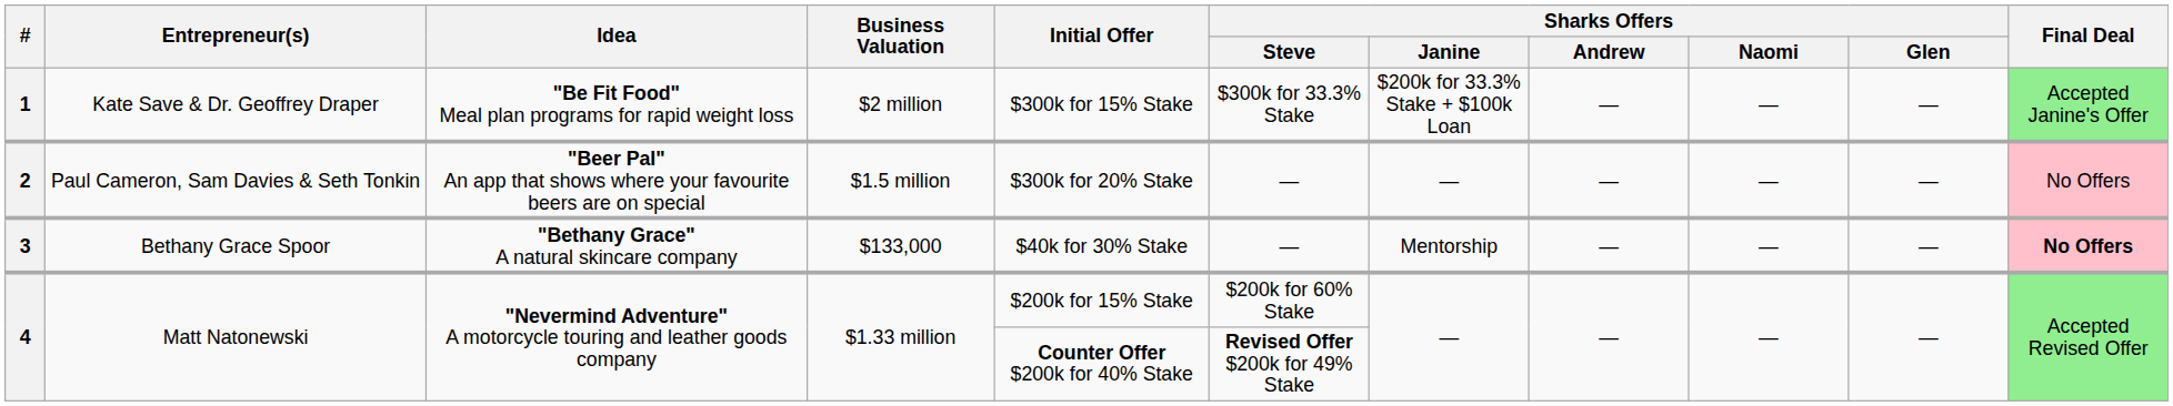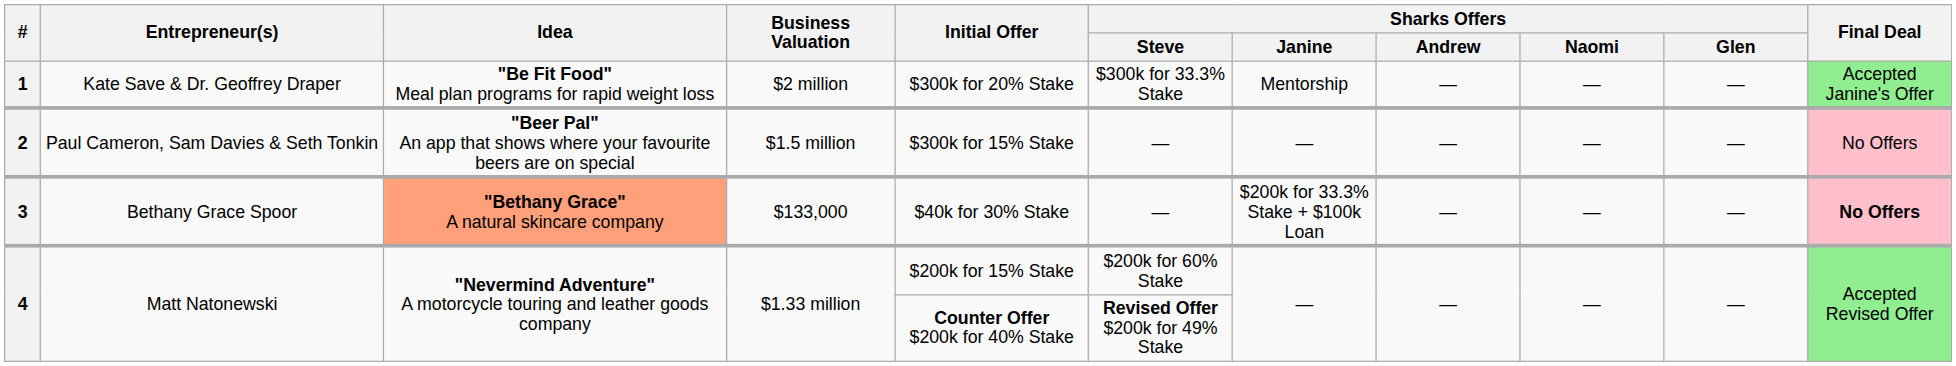 <table class="wikitable plainrowheaders" style="font-size:90%; text-align:center; width: 100%; margin-left: auto; margin-right: auto;">
 <tr>
 <th scope="col" bgcolor="lightgrey" rowspan="2" width="15" align="center">#</th>
 <th scope="col" bgcolor="lightgrey" rowspan="2" width="200" align="center">Entrepreneur(s)</th>
 <th scope="col" bgcolor="lightgrey" rowspan="2" width="200" align="center">Idea</th>
 <th scope="col" bgcolor="lightgrey" rowspan="2" width="95" align="center">Business Valuation</th>
 <th scope="col" bgcolor="lightgrey" rowspan="2" width="110" align="center">Initial Offer</th>
 <th scope="col" bgcolor="lightgrey" colspan="5">Sharks Offers</th>
 <th scope="col" bgcolor="lightgrey" rowspan="2" width="80" align="center">Final Deal</th>
 </tr>
 <tr>
 <th width="80" align="center"><strong>Steve</strong></th>
 <th width="80" align="center"><strong>Janine</strong></th>
 <th width="80" align="center"><strong>Andrew</strong></th>
 <th width="80" align="center"><strong>Naomi</strong></th>
 <th width="80" align="center"><strong>Glen</strong></th>
 </tr>
 <tr>
 <th>1</th>
 <td>Kate Save & Dr. Geoffrey Draper</td>
 <td><strong>"Be Fit Food"</strong><br> Meal plan programs for rapid weight loss</td>
 <td>$2 million</td>
-<td>$300k for 15% Stake</td>
+<td>$300k for 20% Stake</td>
 <td>$300k for 33.3% Stake</td>
-<td>$200k for 33.3% Stake + $100k Loan</td>
+<td>Mentorship</td>
 <td>—</td>
 <td>—</td>
 <td>—</td>
 <td bgcolor="lightgreen">Accepted Janine's Offer</td>
 </tr>
 <tr>
 </tr>
 <tr style="border-top:3px solid #aaa;">
 <th>2</th>
 <td>Paul Cameron, Sam Davies & Seth Tonkin</td>
 <td><strong>"Beer Pal"</strong><br> An app that shows where your favourite beers are on special</td>
 <td>$1.5 million</td>
-<td>$300k for 20% Stake</td>
+<td>$300k for 15% Stake</td>
 <td>—</td>
 <td>—</td>
 <td>—</td>
 <td>—</td>
 <td>—</td>
 <td bgcolor="pink">No Offers</td>
 </tr>
 <tr>
 </tr>
 <tr style="border-top:3px solid #aaa;">
 <th>3</th>
 <td>Bethany Grace Spoor</td>
-<td><strong>"Bethany Grace"</strong><br> A natural skincare company</td>
+<td style="background: lightsalmon;"><strong>"Bethany Grace"</strong><br> A natural skincare company</td>
 <td>$133,000</td>
 <td>$40k for 30% Stake</td>
 <td>—</td>
-<td>Mentorship</td>
+<td>$200k for 33.3% Stake + $100k Loan</td>
 <td>—</td>
 <td>—</td>
 <td>—</td>
 <td bgcolor="pink"><strong>No Offers</strong></td>
 </tr>
 <tr>
 </tr>
 <tr style="border-top:3px solid #aaa;">
 <th rowspan="2">4</th>
 <td rowspan="2">Matt Natonewski</td>
 <td rowspan="2"><strong>"Nevermind Adventure"</strong><br> A motorcycle touring and leather goods company</td>
 <td rowspan="2">$1.33 million</td>
 <td>$200k for 15% Stake</td>
 <td>$200k for 60% Stake</td>
 <td rowspan="2">—</td>
 <td rowspan="2">—</td>
 <td rowspan="2">—</td>
 <td rowspan="2">—</td>
 <td rowspan="2" bgcolor="lightgreen">Accepted Revised Offer</td>
 </tr>
 <tr>
 <td><strong>Counter Offer</strong><br> $200k for 40% Stake</td>
 <td><strong>Revised Offer</strong><br> $200k for 49% Stake</td>
 </tr>
 </table>
